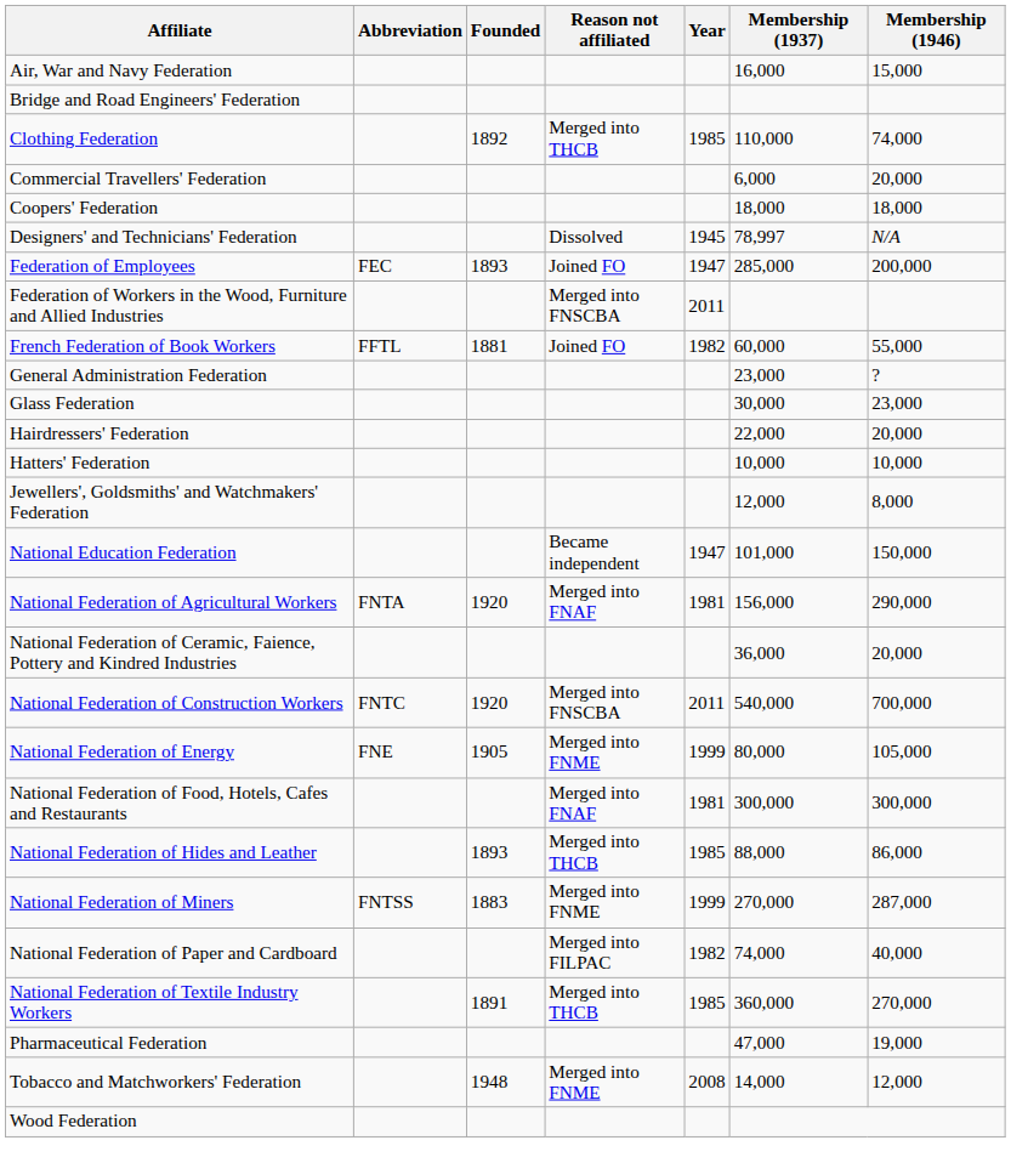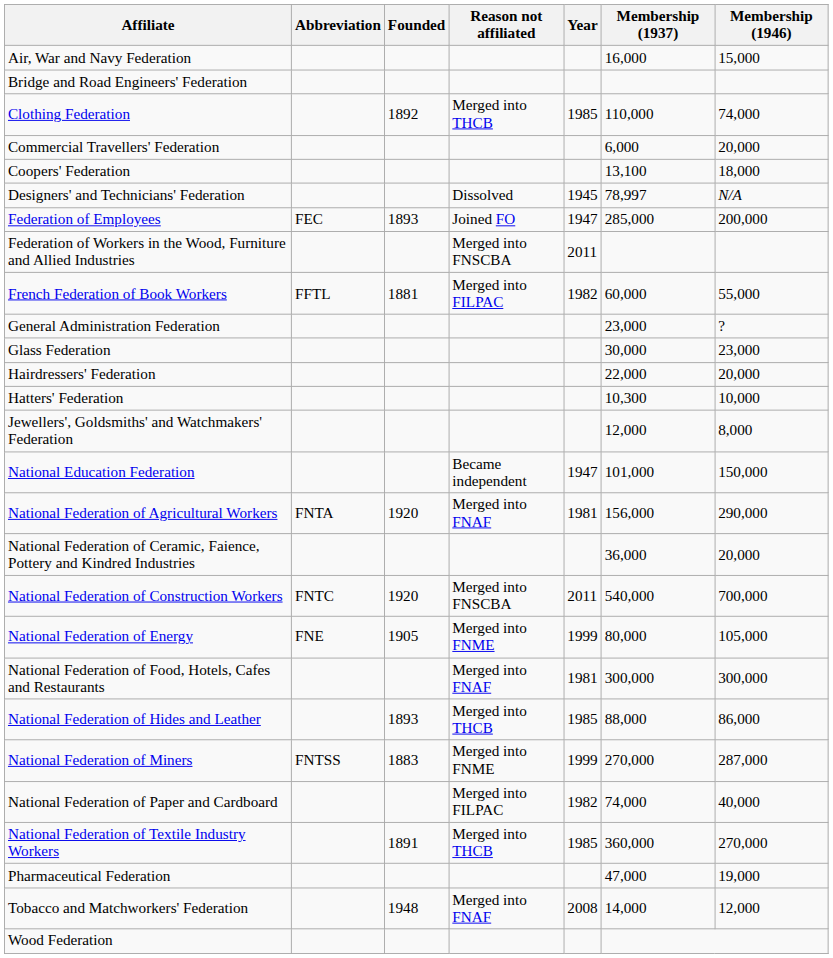 <table class="wikitable sortable">
 <tr>
 <th>Affiliate</th>
 <th>Abbreviation</th>
 <th>Founded</th>
 <th>Reason not affiliated</th>
 <th>Year</th>
 <th>Membership (1937)</th>
 <th>Membership (1946)</th>
 </tr>
 <tr>
 <td>Air, War and Navy Federation</td>
 <td></td>
 <td></td>
 <td></td>
 <td></td>
 <td>16,000</td>
 <td>15,000</td>
 </tr>
 <tr>
 <td>Bridge and Road Engineers' Federation</td>
 <td></td>
 <td></td>
 <td></td>
 <td></td>
 <td></td>
 <td></td>
 </tr>
 <tr>
 <td><a href='#'>Clothing Federation</a></td>
 <td></td>
 <td>1892</td>
 <td>Merged into <a href='#'>THCB</a></td>
 <td>1985</td>
 <td>110,000</td>
 <td>74,000</td>
 </tr>
 <tr>
 <td>Commercial Travellers' Federation</td>
 <td></td>
 <td></td>
 <td></td>
 <td></td>
 <td>6,000</td>
 <td>20,000</td>
 </tr>
 <tr>
 <td>Coopers' Federation</td>
 <td></td>
 <td></td>
 <td></td>
 <td></td>
-<td>18,000</td>
+<td>13,100</td>
 <td>18,000</td>
 </tr>
 <tr>
 <td>Designers' and Technicians' Federation</td>
 <td></td>
 <td></td>
 <td>Dissolved</td>
 <td>1945</td>
 <td>78,997</td>
 <td><em>N/A</em></td>
 </tr>
 <tr>
 <td><a href='#'>Federation of Employees</a></td>
 <td>FEC</td>
 <td>1893</td>
 <td>Joined <a href='#'>FO</a></td>
 <td>1947</td>
 <td>285,000</td>
 <td>200,000</td>
 </tr>
 <tr>
 <td>Federation of Workers in the Wood, Furniture and Allied Industries</td>
 <td></td>
 <td></td>
 <td>Merged into FNSCBA</td>
 <td>2011</td>
 <td></td>
 <td></td>
 </tr>
 <tr>
 <td><a href='#'>French Federation of Book Workers</a></td>
 <td>FFTL</td>
 <td>1881</td>
-<td>Joined <a href='#'>FO</a></td>
+<td>Merged into <a href='#'>FILPAC</a></td>
 <td>1982</td>
 <td>60,000</td>
 <td>55,000</td>
 </tr>
 <tr>
 <td>General Administration Federation</td>
 <td></td>
 <td></td>
 <td></td>
 <td></td>
 <td>23,000</td>
 <td>?</td>
 </tr>
 <tr>
 <td>Glass Federation</td>
 <td></td>
 <td></td>
 <td></td>
 <td></td>
 <td>30,000</td>
 <td>23,000</td>
 </tr>
 <tr>
 <td>Hairdressers' Federation</td>
 <td></td>
 <td></td>
 <td></td>
 <td></td>
 <td>22,000</td>
 <td>20,000</td>
 </tr>
 <tr>
 <td>Hatters' Federation</td>
 <td></td>
 <td></td>
 <td></td>
 <td></td>
-<td>10,000</td>
+<td>10,300</td>
 <td>10,000</td>
 </tr>
 <tr>
 <td>Jewellers', Goldsmiths' and Watchmakers' Federation</td>
 <td></td>
 <td></td>
 <td></td>
 <td></td>
 <td>12,000</td>
 <td>8,000</td>
 </tr>
 <tr>
 <td><a href='#'>National Education Federation</a></td>
 <td></td>
 <td></td>
 <td>Became independent</td>
 <td>1947</td>
 <td>101,000</td>
 <td>150,000</td>
 </tr>
 <tr>
 <td><a href='#'>National Federation of Agricultural Workers</a></td>
 <td>FNTA</td>
 <td>1920</td>
 <td>Merged into <a href='#'>FNAF</a></td>
 <td>1981</td>
 <td>156,000</td>
 <td>290,000</td>
 </tr>
 <tr>
 <td>National Federation of Ceramic, Faience, Pottery and Kindred Industries</td>
 <td></td>
 <td></td>
 <td></td>
 <td></td>
 <td>36,000</td>
 <td>20,000</td>
 </tr>
 <tr>
 <td><a href='#'>National Federation of Construction Workers</a></td>
 <td>FNTC</td>
 <td>1920</td>
 <td>Merged into FNSCBA</td>
 <td>2011</td>
 <td>540,000</td>
 <td>700,000</td>
 </tr>
 <tr>
 <td><a href='#'>National Federation of Energy</a></td>
 <td>FNE</td>
 <td>1905</td>
 <td>Merged into <a href='#'>FNME</a></td>
 <td>1999</td>
 <td>80,000</td>
 <td>105,000</td>
 </tr>
 <tr>
 <td>National Federation of Food, Hotels, Cafes and Restaurants</td>
 <td></td>
 <td></td>
 <td>Merged into <a href='#'>FNAF</a></td>
 <td>1981</td>
 <td>300,000</td>
 <td>300,000</td>
 </tr>
 <tr>
 <td><a href='#'>National Federation of Hides and Leather</a></td>
 <td></td>
 <td>1893</td>
 <td>Merged into <a href='#'>THCB</a></td>
 <td>1985</td>
 <td>88,000</td>
 <td>86,000</td>
 </tr>
 <tr>
 <td><a href='#'>National Federation of Miners</a></td>
 <td>FNTSS</td>
 <td>1883</td>
 <td>Merged into FNME</td>
 <td>1999</td>
 <td>270,000</td>
 <td>287,000</td>
 </tr>
 <tr>
 <td>National Federation of Paper and Cardboard</td>
 <td></td>
 <td></td>
 <td>Merged into FILPAC</td>
 <td>1982</td>
 <td>74,000</td>
 <td>40,000</td>
 </tr>
 <tr>
 <td><a href='#'>National Federation of Textile Industry Workers</a></td>
 <td></td>
 <td>1891</td>
 <td>Merged into <a href='#'>THCB</a></td>
 <td>1985</td>
 <td>360,000</td>
 <td>270,000</td>
 </tr>
 <tr>
 <td>Pharmaceutical Federation</td>
 <td></td>
 <td></td>
 <td></td>
 <td></td>
 <td>47,000</td>
 <td>19,000</td>
 </tr>
 <tr>
 <td>Tobacco and Matchworkers' Federation</td>
 <td></td>
 <td>1948</td>
-<td>Merged into <a href='#'>FNME</a></td>
+<td>Merged into <a href='#'>FNAF</a></td>
 <td>2008</td>
 <td>14,000</td>
 <td>12,000</td>
 </tr>
 <tr>
 <td>Wood Federation</td>
 <td></td>
 <td></td>
 <td></td>
 <td></td>
 </tr>
 </table>
